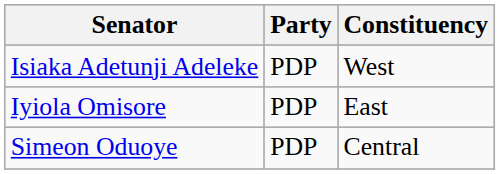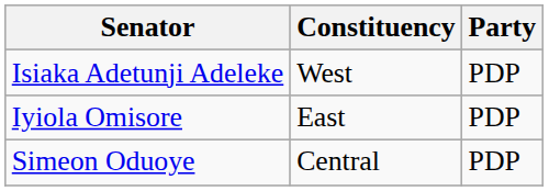 <table class="wikitable" border="1">
 <tr>
 <th>Senator</th>
+<th>Constituency</th>
 <th>Party</th>
-<th>Constituency</th>
 </tr>
 <tr>
 <td><a href='#'>Isiaka Adetunji Adeleke</a></td>
+<td>West</td>
 <td>PDP</td>
-<td>West</td>
 </tr>
 <tr>
 <td><a href='#'>Iyiola Omisore</a></td>
+<td>East</td>
 <td>PDP</td>
-<td>East</td>
 </tr>
 <tr>
 <td><a href='#'>Simeon Oduoye</a></td>
+<td>Central</td>
 <td>PDP</td>
-<td>Central</td>
 </tr>
 </table>
